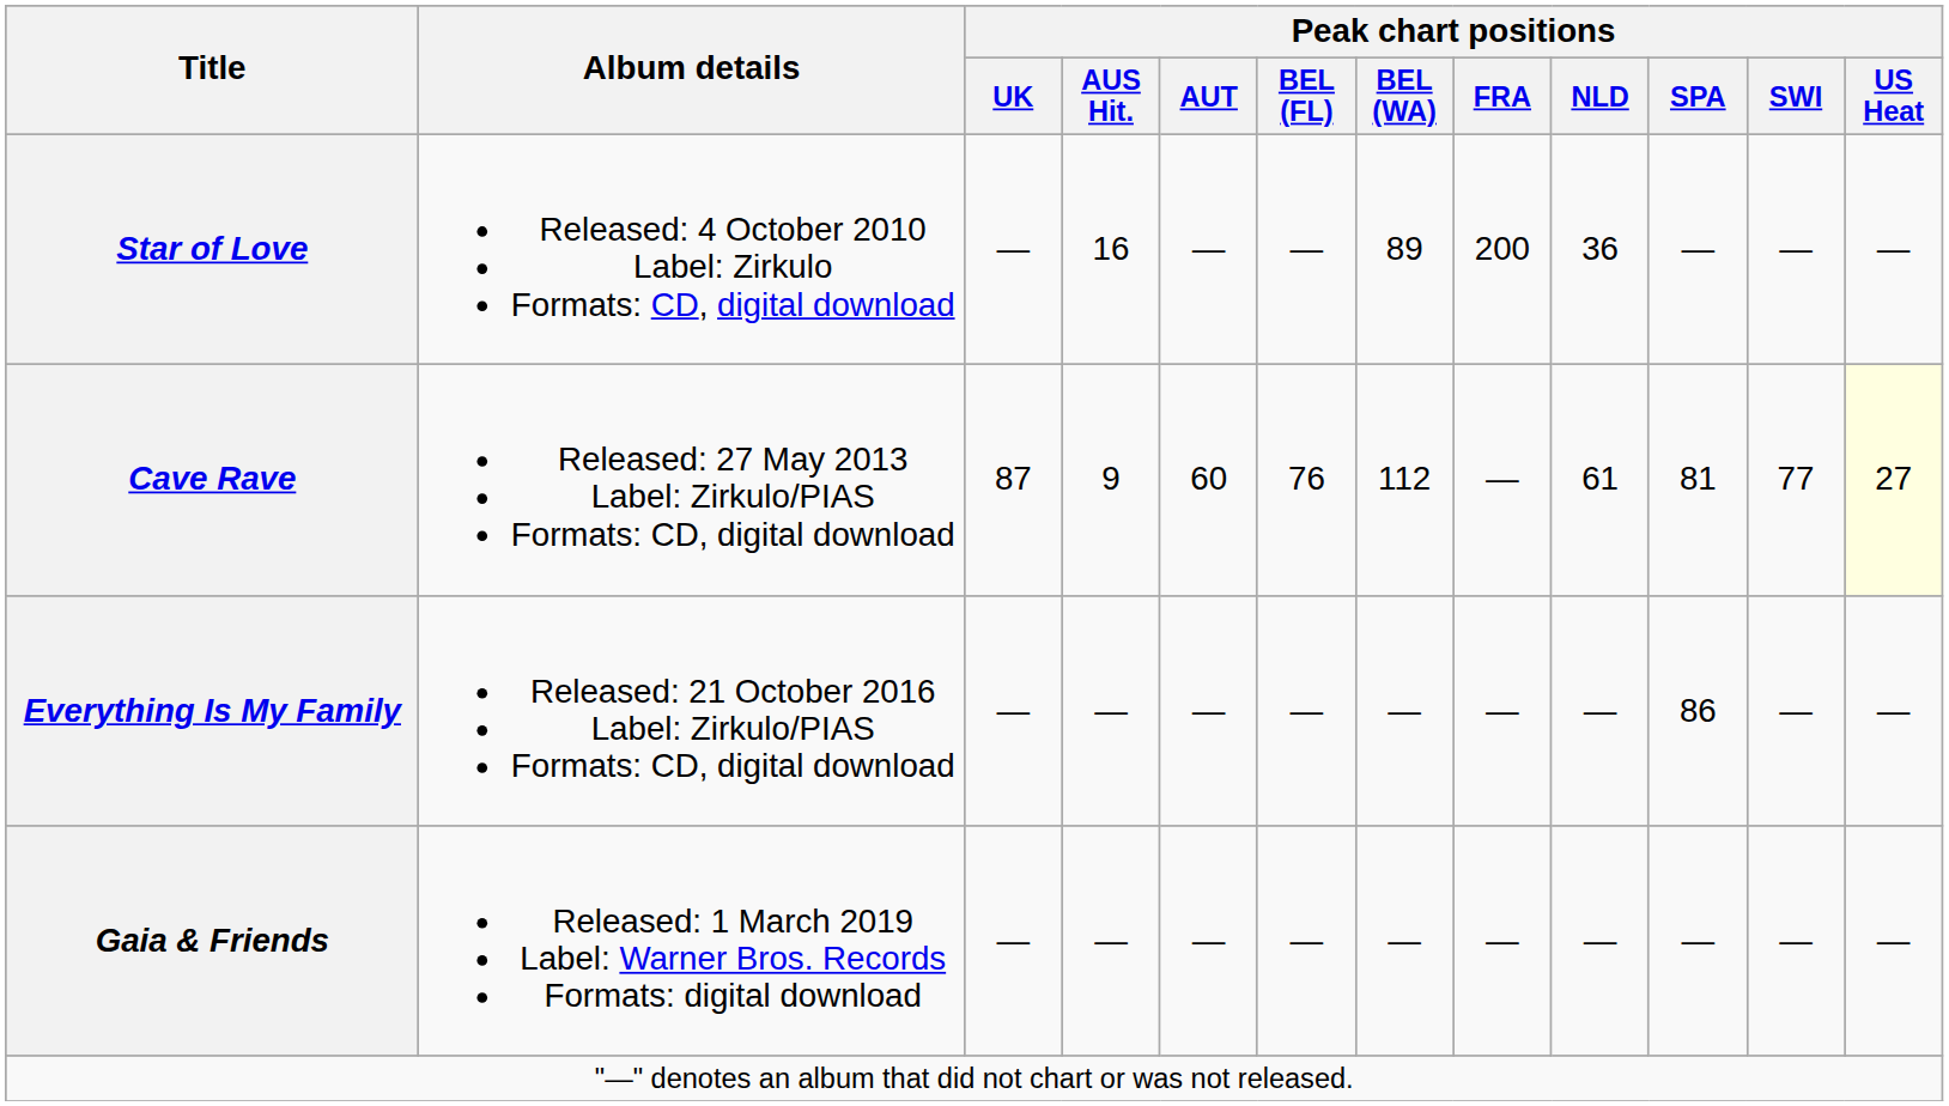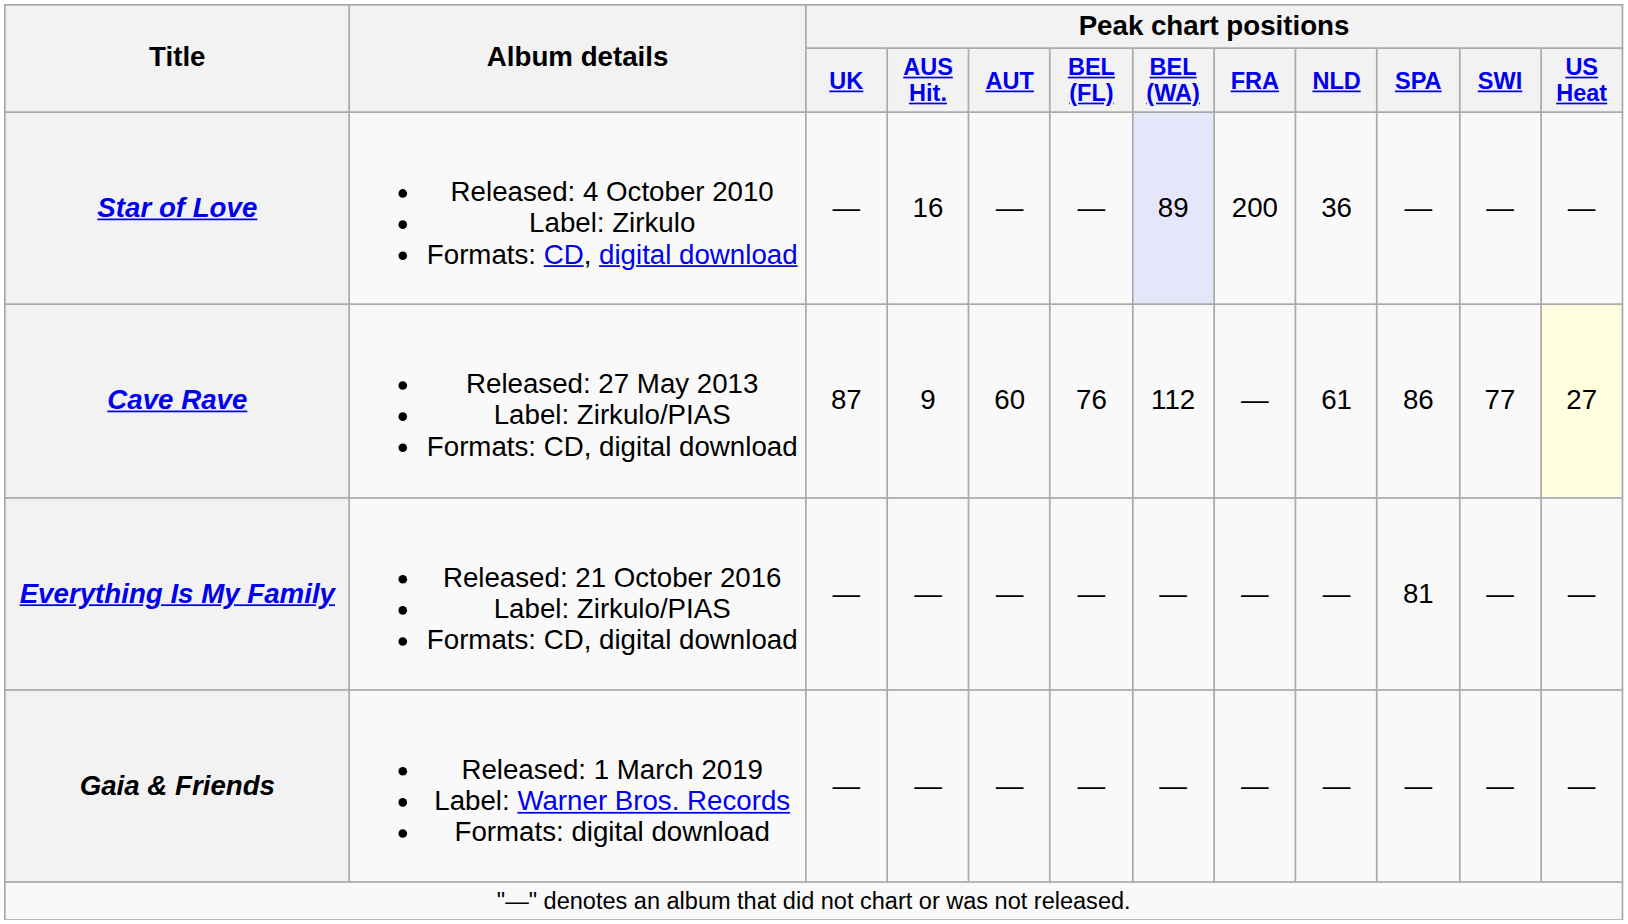 <table class="wikitable plainrowheaders" style="text-align:center;">
 <tr>
 <th scope="col" rowspan="2" style="width:12em;">Title</th>
 <th scope="col" rowspan="2" style="width:16em;">Album details</th>
 <th scope="col" colspan="10">Peak chart positions</th>
 </tr>
 <tr>
 <th scope="col" style="width:3em;font-size:85%;"><a href='#'>UK</a><br></th>
 <th scope="col" style="width:3em;font-size:85%;"><a href='#'>AUS<br>Hit.</a><br></th>
 <th scope="col" style="width:3em;font-size:85%;"><a href='#'>AUT</a><br></th>
 <th scope="col" style="width:3em;font-size:85%;"><a href='#'>BEL<br>(FL)</a><br></th>
 <th scope="col" style="width:3em;font-size:85%;"><a href='#'>BEL<br>(WA)</a><br></th>
 <th scope="col" style="width:3em;font-size:85%;"><a href='#'>FRA</a><br></th>
 <th scope="col" style="width:3em;font-size:85%;"><a href='#'>NLD</a><br></th>
 <th scope="col" style="width:3em;font-size:85%;"><a href='#'>SPA</a><br></th>
 <th scope="col" style="width:3em;font-size:85%;"><a href='#'>SWI</a><br></th>
 <th scope="col" style="width:3em;font-size:85%;"><a href='#'>US<br>Heat</a><br></th>
 </tr>
 <tr>
 <th scope="row"><em><a href='#'>Star of Love</a></em></th>
 <td><br><ul><li>Released: 4 October 2010</li><li>Label: Zirkulo</li><li>Formats: <a href='#'>CD</a>, <a href='#'>digital download</a></li></ul></td>
 <td>—</td>
 <td>16</td>
 <td>—</td>
 <td>—</td>
-<td>89</td>
+<td style="background: lavender;">89</td>
 <td>200</td>
 <td>36</td>
 <td>—</td>
 <td>—</td>
 <td>—</td>
 </tr>
 <tr>
 <th scope="row"><em><a href='#'>Cave Rave</a></em></th>
 <td><br><ul><li>Released: 27 May 2013</li><li>Label: Zirkulo/PIAS</li><li>Formats: CD, digital download</li></ul></td>
 <td>87</td>
 <td>9</td>
 <td>60</td>
 <td>76</td>
 <td>112</td>
 <td>—</td>
 <td>61</td>
-<td>81</td>
+<td>86</td>
 <td>77</td>
 <td style="background: lightyellow;">27</td>
 </tr>
 <tr>
 <th scope="row"><em><a href='#'>Everything Is My Family</a></em></th>
 <td><br><ul><li>Released: 21 October 2016</li><li>Label: Zirkulo/PIAS</li><li>Formats: CD, digital download</li></ul></td>
 <td>—</td>
 <td>—</td>
 <td>—</td>
 <td>—</td>
 <td>—</td>
 <td>—</td>
 <td>—</td>
-<td>86</td>
+<td>81</td>
 <td>—</td>
 <td>—</td>
 </tr>
 <tr>
 <th scope="row"><em>Gaia & Friends</em></th>
 <td><br><ul><li>Released: 1 March 2019</li><li>Label: <a href='#'>Warner Bros. Records</a></li><li>Formats: digital download</li></ul></td>
 <td>—</td>
 <td>—</td>
 <td>—</td>
 <td>—</td>
 <td>—</td>
 <td>—</td>
 <td>—</td>
 <td>—</td>
 <td>—</td>
 <td>—</td>
 </tr>
 <tr>
 <td colspan="14" style="font-size:85%">"—" denotes an album that did not chart or was not released.</td>
 </tr>
 </table>
